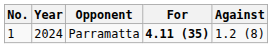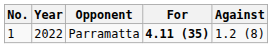 <table class="wikitable sortable">
 <tr>
 <th>No.</th>
 <th>Year</th>
 <th>Opponent</th>
 <th>For</th>
 <th>Against</th>
 </tr>
 <tr>
 <td>1</td>
-<td>2024</td>
+<td>2022</td>
 <td>Parramatta</td>
 <td><strong>4.11 (35)</strong></td>
 <td>1.2 (8)</td>
 </tr>
 </table>
